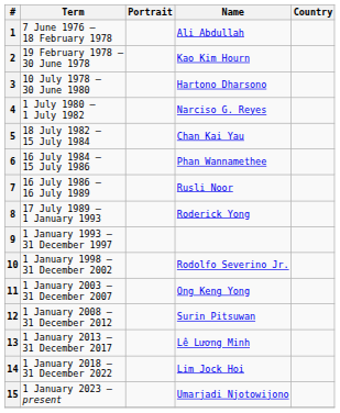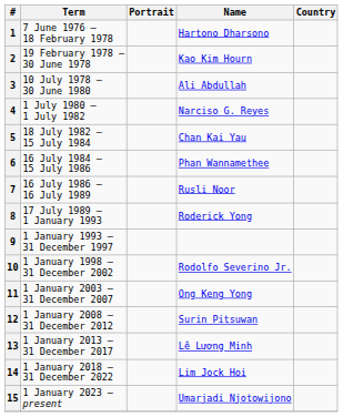 <table class=wikitable>
 <tr>
 <th>#</th>
 <th>Term</th>
 <th>Portrait</th>
 <th>Name</th>
 <th>Country</th>
 </tr>
 <tr>
 <th>1</th>
 <td>7 June 1976 –<br>18 February 1978</td>
 <td></td>
-<td><a href='#'>Ali Abdullah</a></td>
+<td><a href='#'>Hartono Dharsono</a><br></td>
 <td></td>
 </tr>
 <tr>
 <th>2</th>
 <td>19 February 1978 –<br>30 June 1978</td>
 <td></td>
 <td><a href='#'>Kao Kim Hourn</a><br></td>
 <td></td>
 </tr>
 <tr>
 <th>3</th>
 <td>10 July 1978 –<br>30 June 1980</td>
 <td></td>
-<td><a href='#'>Hartono Dharsono</a><br></td>
+<td><a href='#'>Ali Abdullah</a></td>
 <td></td>
 </tr>
 <tr>
 <th>4</th>
 <td>1 July 1980 –<br>1 July 1982</td>
 <td></td>
 <td><a href='#'>Narciso G. Reyes</a><br></td>
 <td></td>
 </tr>
 <tr>
 <th>5</th>
 <td>18 July 1982 –<br>15 July 1984</td>
 <td></td>
 <td><a href='#'>Chan Kai Yau</a><br></td>
 <td></td>
 </tr>
 <tr>
 <th>6</th>
 <td>16 July 1984 –<br>15 July 1986</td>
 <td></td>
 <td><a href='#'>Phan Wannamethee</a><br></td>
 <td></td>
 </tr>
 <tr>
 <th>7</th>
 <td>16 July 1986 –<br>16 July 1989</td>
 <td></td>
 <td><a href='#'>Rusli Noor</a><br></td>
 <td></td>
 </tr>
 <tr>
 <th>8</th>
 <td>17 July 1989 –<br>1 January 1993</td>
 <td></td>
 <td><a href='#'>Roderick Yong</a></td>
 <td></td>
 </tr>
 <tr>
 <th>9</th>
 <td>1 January 1993 –<br>31 December 1997</td>
 <td></td>
 <td><br></td>
 <td></td>
 </tr>
 <tr>
 <th>10</th>
 <td>1 January 1998 –<br>31 December 2002</td>
 <td></td>
 <td><a href='#'>Rodolfo Severino Jr.</a><br></td>
 <td></td>
 </tr>
 <tr>
 <th>11</th>
 <td>1 January 2003 –<br>31 December 2007</td>
 <td></td>
 <td><a href='#'>Ong Keng Yong</a><br></td>
 <td></td>
 </tr>
 <tr>
 <th>12</th>
 <td>1 January 2008 –<br>31 December 2012</td>
 <td></td>
 <td><a href='#'>Surin Pitsuwan</a><br></td>
 <td></td>
 </tr>
 <tr>
 <th>13</th>
 <td>1 January 2013 –<br>31 December 2017</td>
 <td></td>
 <td><a href='#'>Lê Lương Minh</a><br></td>
 <td></td>
 </tr>
 <tr>
 <th>14</th>
 <td>1 January 2018 –<br>31 December 2022</td>
 <td></td>
 <td><a href='#'>Lim Jock Hoi</a><br></td>
 <td></td>
 </tr>
 <tr>
 <th>15</th>
 <td>1 January 2023 –<br><em>present</em></td>
 <td></td>
 <td><a href='#'>Umarjadi Njotowijono</a></td>
 <td></td>
 </tr>
 <tr>
 </tr>
 </table>
